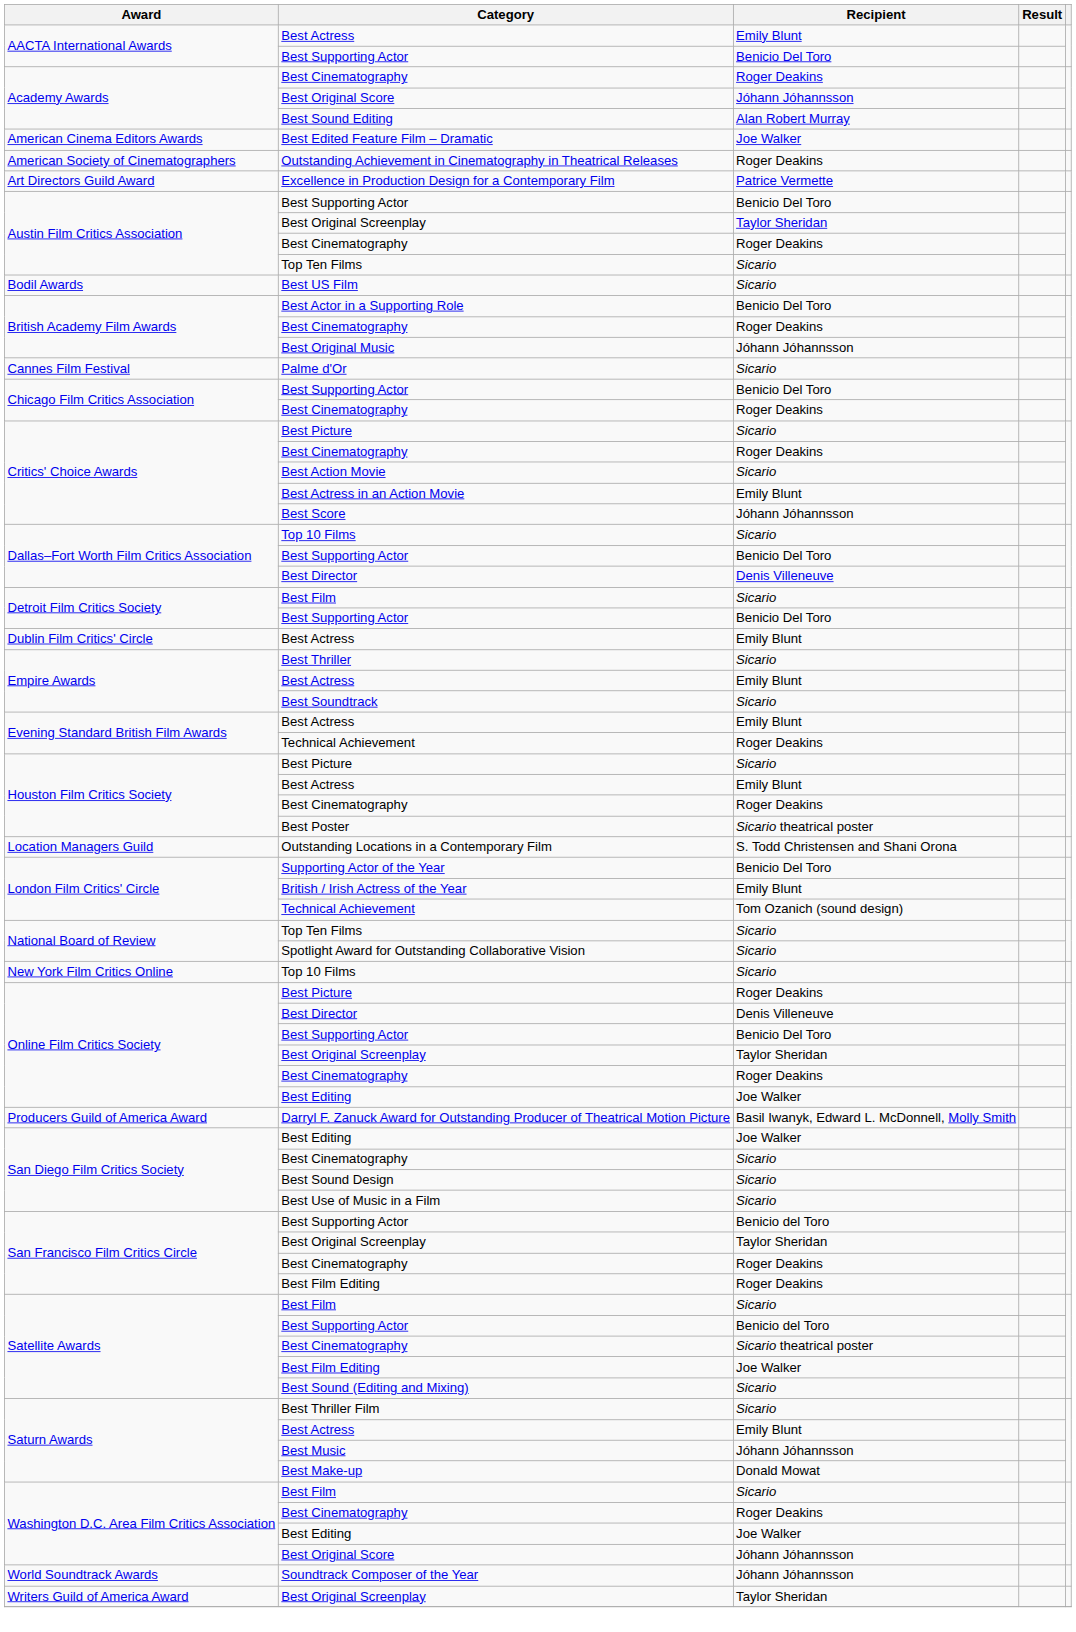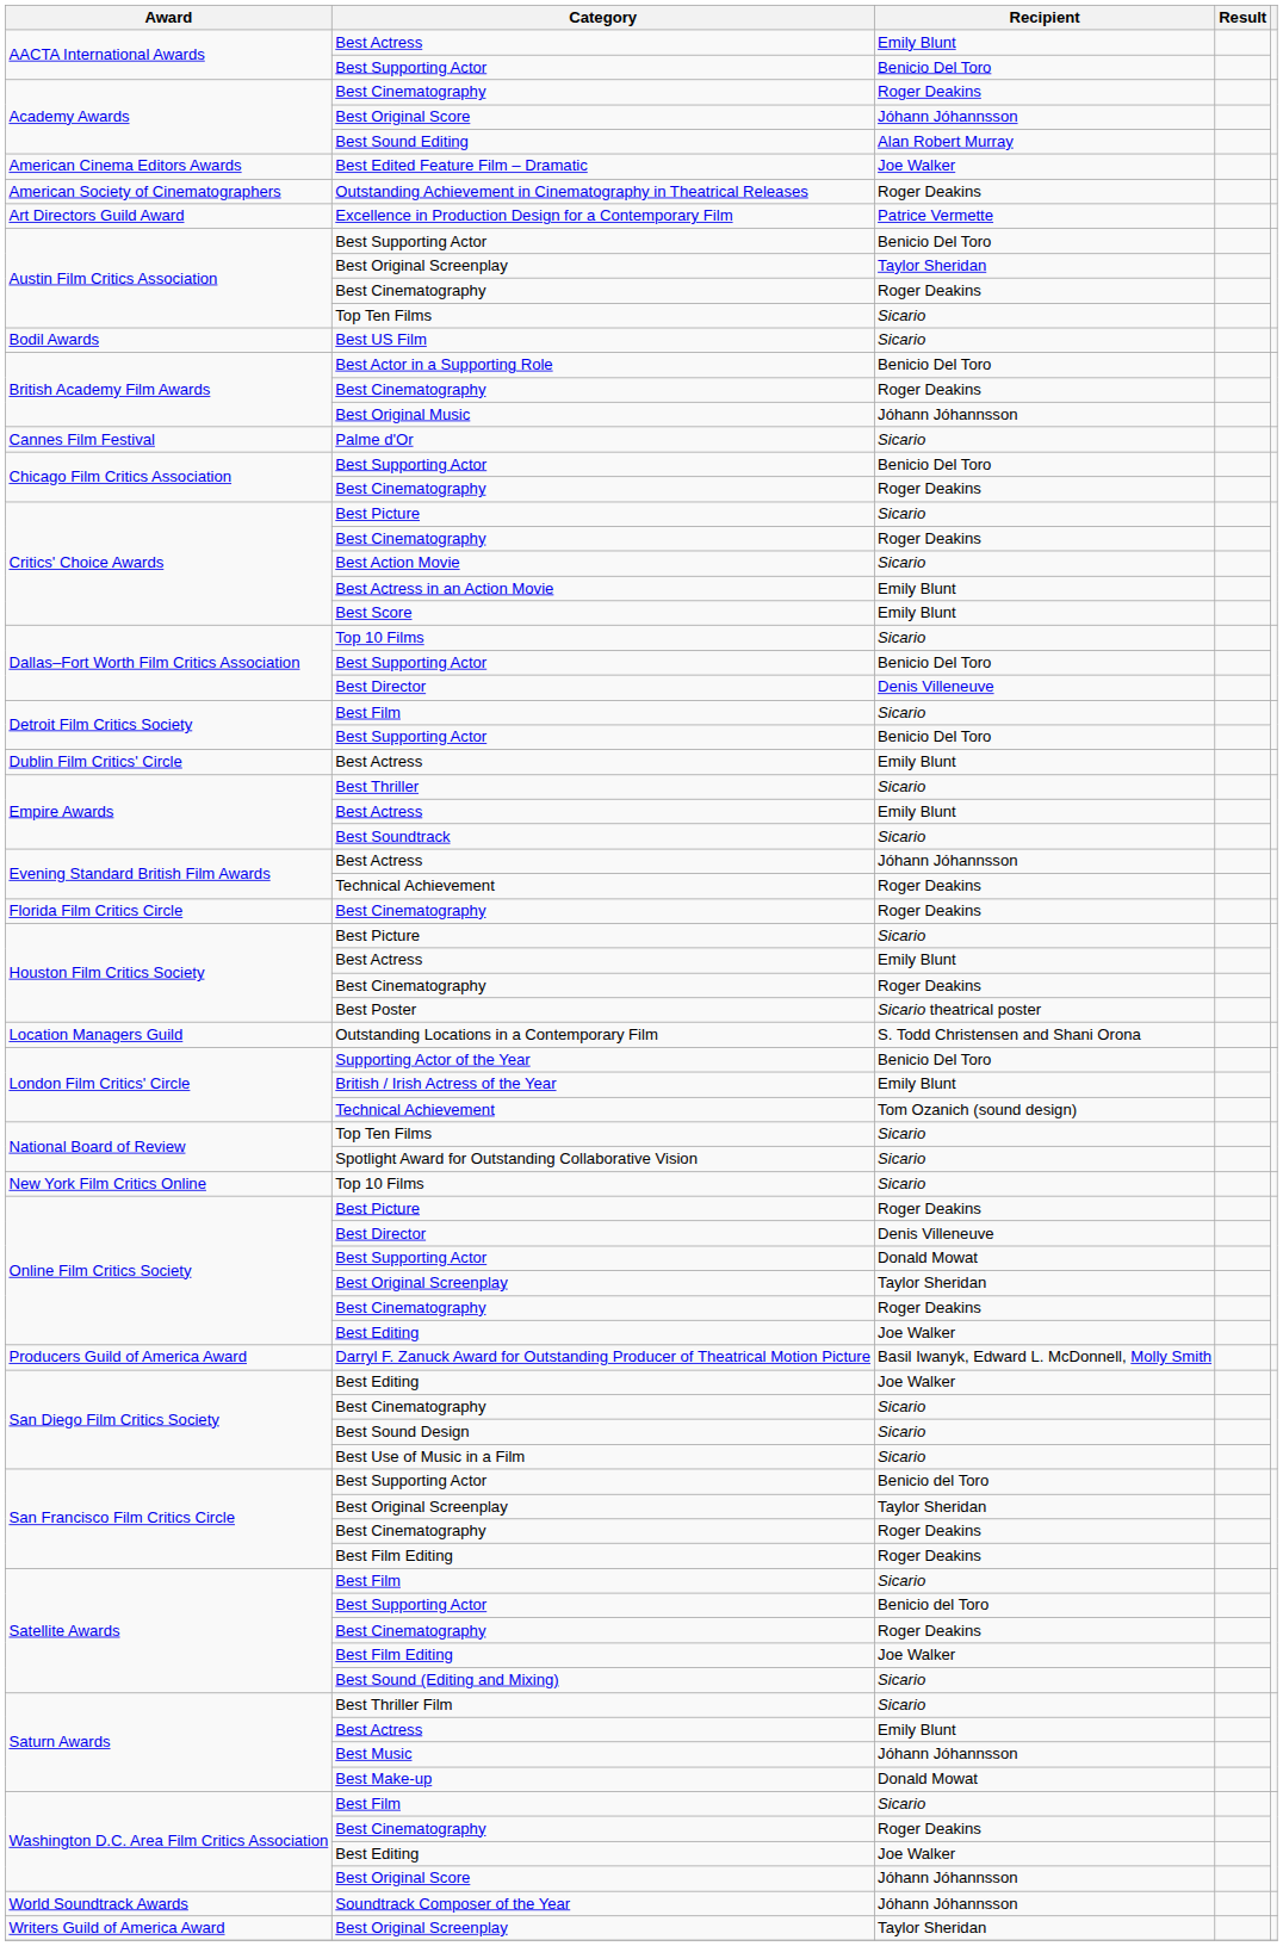 <table class="wikitable sortable">
 <tr>
 <th>Award</th>
 <th>Category</th>
 <th>Recipient</th>
 <th>Result</th>
 <th class="unsortable"></th>
 </tr>
 <tr>
 <td rowspan="2"><a href='#'>AACTA International Awards</a></td>
 <td><a href='#'>Best Actress</a></td>
 <td><a href='#'>Emily Blunt</a></td>
 <td></td>
 <td rowspan="2"></td>
 </tr>
 <tr>
 <td><a href='#'>Best Supporting Actor</a></td>
 <td><a href='#'>Benicio Del Toro</a></td>
 <td></td>
 </tr>
 <tr>
 <td rowspan="3"><a href='#'>Academy Awards</a></td>
 <td><a href='#'>Best Cinematography</a></td>
 <td><a href='#'>Roger Deakins</a></td>
 <td></td>
 <td rowspan="3"></td>
 </tr>
 <tr>
 <td><a href='#'>Best Original Score</a></td>
 <td><a href='#'>Jóhann Jóhannsson</a></td>
 <td></td>
 </tr>
 <tr>
 <td><a href='#'>Best Sound Editing</a></td>
 <td><a href='#'>Alan Robert Murray</a></td>
 <td></td>
 </tr>
 <tr>
 <td><a href='#'>American Cinema Editors Awards</a></td>
 <td><a href='#'>Best Edited Feature Film – Dramatic</a></td>
 <td><a href='#'>Joe Walker</a></td>
 <td></td>
 <td></td>
 </tr>
 <tr>
 <td><a href='#'>American Society of Cinematographers</a></td>
 <td><a href='#'>Outstanding Achievement in Cinematography in Theatrical Releases</a></td>
 <td>Roger Deakins</td>
 <td></td>
 <td></td>
 </tr>
 <tr>
 <td><a href='#'>Art Directors Guild Award</a></td>
 <td><a href='#'>Excellence in Production Design for a Contemporary Film</a></td>
 <td><a href='#'>Patrice Vermette</a></td>
 <td></td>
 <td></td>
 </tr>
 <tr>
 <td rowspan="4"><a href='#'>Austin Film Critics Association</a></td>
 <td>Best Supporting Actor</td>
 <td>Benicio Del Toro</td>
 <td></td>
 <td rowspan="4"></td>
 </tr>
 <tr>
 <td>Best Original Screenplay</td>
 <td><a href='#'>Taylor Sheridan</a></td>
 <td></td>
 </tr>
 <tr>
 <td>Best Cinematography</td>
 <td>Roger Deakins</td>
 <td></td>
 </tr>
 <tr>
 <td>Top Ten Films</td>
 <td><em>Sicario</em></td>
 <td></td>
 </tr>
 <tr>
 <td><a href='#'>Bodil Awards</a></td>
 <td><a href='#'>Best US Film</a></td>
 <td><em>Sicario</em></td>
 <td></td>
 <td></td>
 </tr>
 <tr>
 <td rowspan="3"><a href='#'>British Academy Film Awards</a></td>
 <td><a href='#'>Best Actor in a Supporting Role</a></td>
 <td>Benicio Del Toro</td>
 <td></td>
 <td rowspan="3"></td>
 </tr>
 <tr>
 <td><a href='#'>Best Cinematography</a></td>
 <td>Roger Deakins</td>
 <td></td>
 </tr>
 <tr>
 <td><a href='#'>Best Original Music</a></td>
 <td>Jóhann Jóhannsson</td>
 <td></td>
 </tr>
 <tr>
 <td><a href='#'>Cannes Film Festival</a></td>
 <td><a href='#'>Palme d'Or</a></td>
 <td><em>Sicario</em></td>
 <td></td>
 <td></td>
 </tr>
 <tr>
 <td rowspan="2"><a href='#'>Chicago Film Critics Association</a></td>
 <td><a href='#'>Best Supporting Actor</a></td>
 <td>Benicio Del Toro</td>
 <td></td>
 <td rowspan="2"></td>
 </tr>
 <tr>
 <td><a href='#'>Best Cinematography</a></td>
 <td>Roger Deakins</td>
 <td></td>
 </tr>
 <tr>
 <td rowspan="5"><a href='#'>Critics' Choice Awards</a></td>
 <td><a href='#'>Best Picture</a></td>
 <td><em>Sicario</em></td>
 <td></td>
 <td rowspan="5"></td>
 </tr>
 <tr>
 <td><a href='#'>Best Cinematography</a></td>
 <td>Roger Deakins</td>
 <td></td>
 </tr>
 <tr>
 <td><a href='#'>Best Action Movie</a></td>
 <td><em>Sicario</em></td>
 <td></td>
 </tr>
 <tr>
 <td><a href='#'>Best Actress in an Action Movie</a></td>
 <td>Emily Blunt</td>
 <td></td>
 </tr>
 <tr>
 <td><a href='#'>Best Score</a></td>
-<td>Jóhann Jóhannsson</td>
+<td>Emily Blunt</td>
 <td></td>
 </tr>
 <tr>
 <td rowspan="3"><a href='#'>Dallas–Fort Worth Film Critics Association</a></td>
 <td><a href='#'>Top 10 Films</a></td>
 <td><em>Sicario</em></td>
 <td></td>
 <td rowspan="3"></td>
 </tr>
 <tr>
 <td><a href='#'>Best Supporting Actor</a></td>
 <td>Benicio Del Toro</td>
 <td></td>
 </tr>
 <tr>
 <td><a href='#'>Best Director</a></td>
 <td><a href='#'>Denis Villeneuve</a></td>
 <td></td>
 </tr>
 <tr>
 <td rowspan="2"><a href='#'>Detroit Film Critics Society</a></td>
 <td><a href='#'>Best Film</a></td>
 <td><em>Sicario</em></td>
 <td></td>
 <td rowspan="2"></td>
 </tr>
 <tr>
 <td><a href='#'>Best Supporting Actor</a></td>
 <td>Benicio Del Toro</td>
 <td></td>
 </tr>
 <tr>
 <td><a href='#'>Dublin Film Critics' Circle</a></td>
 <td>Best Actress</td>
 <td>Emily Blunt</td>
 <td></td>
 <td></td>
 </tr>
 <tr>
 <td rowspan=3><a href='#'>Empire Awards</a></td>
 <td><a href='#'>Best Thriller</a></td>
 <td><em>Sicario</em></td>
 <td></td>
 <td rowspan=3></td>
 </tr>
 <tr>
 <td><a href='#'>Best Actress</a></td>
 <td>Emily Blunt</td>
 <td></td>
 </tr>
 <tr>
 <td><a href='#'>Best Soundtrack</a></td>
 <td><em>Sicario</em></td>
 <td></td>
 </tr>
 <tr>
 <td rowspan=2><a href='#'>Evening Standard British Film Awards</a></td>
 <td>Best Actress</td>
-<td>Emily Blunt</td>
+<td>Jóhann Jóhannsson</td>
 <td></td>
 <td rowspan=2></td>
 </tr>
 <tr>
 <td>Technical Achievement</td>
 <td>Roger Deakins</td>
+<td></td>
+</tr>
+<tr>
+<td><a href='#'>Florida Film Critics Circle</a></td>
+<td><a href='#'>Best Cinematography</a></td>
+<td>Roger Deakins</td>
+<td></td>
 <td></td>
 </tr>
 <tr>
 <td rowspan="4"><a href='#'>Houston Film Critics Society</a></td>
 <td>Best Picture</td>
 <td><em>Sicario</em></td>
 <td></td>
 <td rowspan="4"></td>
 </tr>
 <tr>
 <td>Best Actress</td>
 <td>Emily Blunt</td>
 <td></td>
 </tr>
 <tr>
 <td>Best Cinematography</td>
 <td>Roger Deakins</td>
 <td></td>
 </tr>
 <tr>
 <td>Best Poster</td>
 <td><em>Sicario</em> theatrical poster</td>
 <td></td>
 </tr>
 <tr>
 <td><a href='#'>Location Managers Guild</a></td>
 <td>Outstanding Locations in a Contemporary Film</td>
 <td>S. Todd Christensen and Shani Orona</td>
 <td></td>
 <td></td>
 </tr>
 <tr>
 <td rowspan=3><a href='#'>London Film Critics' Circle</a></td>
 <td><a href='#'>Supporting Actor of the Year</a></td>
 <td>Benicio Del Toro</td>
 <td></td>
 <td rowspan=3></td>
 </tr>
 <tr>
 <td><a href='#'>British / Irish Actress of the Year</a></td>
 <td>Emily Blunt</td>
 <td></td>
 </tr>
 <tr>
 <td><a href='#'>Technical Achievement</a></td>
 <td>Tom Ozanich (sound design)</td>
 <td></td>
 </tr>
 <tr>
 <td rowspan="2"><a href='#'>National Board of Review</a></td>
 <td>Top Ten Films</td>
 <td><em>Sicario</em></td>
 <td></td>
 <td rowspan="2"></td>
 </tr>
 <tr>
 <td>Spotlight Award for Outstanding Collaborative Vision</td>
 <td><em>Sicario</em></td>
 <td></td>
 </tr>
 <tr>
 <td><a href='#'>New York Film Critics Online</a></td>
 <td>Top 10 Films</td>
 <td><em>Sicario</em></td>
 <td></td>
 <td></td>
 </tr>
 <tr>
 <td rowspan="6"><a href='#'>Online Film Critics Society</a></td>
 <td><a href='#'>Best Picture</a></td>
 <td>Roger Deakins</td>
 <td></td>
 <td rowspan="6"></td>
 </tr>
 <tr>
 <td><a href='#'>Best Director</a></td>
 <td>Denis Villeneuve</td>
 <td></td>
 </tr>
 <tr>
 <td><a href='#'>Best Supporting Actor</a></td>
-<td>Benicio Del Toro</td>
+<td>Donald Mowat</td>
 <td></td>
 </tr>
 <tr>
 <td><a href='#'>Best Original Screenplay</a></td>
 <td>Taylor Sheridan</td>
 <td></td>
 </tr>
 <tr>
 <td><a href='#'>Best Cinematography</a></td>
 <td>Roger Deakins</td>
 <td></td>
 </tr>
 <tr>
 <td><a href='#'>Best Editing</a></td>
 <td>Joe Walker</td>
 <td></td>
 </tr>
 <tr>
 <td><a href='#'>Producers Guild of America Award</a></td>
 <td><a href='#'>Darryl F. Zanuck Award for Outstanding Producer of Theatrical Motion Picture</a></td>
 <td>Basil Iwanyk, Edward L. McDonnell, <a href='#'>Molly Smith</a></td>
 <td></td>
 <td></td>
 </tr>
 <tr>
 <td rowspan="4"><a href='#'>San Diego Film Critics Society</a></td>
 <td>Best Editing</td>
 <td>Joe Walker</td>
 <td></td>
 <td rowspan="4"></td>
 </tr>
 <tr>
 <td>Best Cinematography</td>
 <td><em>Sicario</em></td>
 <td></td>
 </tr>
 <tr>
 <td>Best Sound Design</td>
 <td><em>Sicario</em></td>
 <td></td>
 </tr>
 <tr>
 <td>Best Use of Music in a Film</td>
 <td><em>Sicario</em></td>
 <td></td>
 </tr>
 <tr>
 <td rowspan="4"><a href='#'>San Francisco Film Critics Circle</a></td>
 <td>Best Supporting Actor</td>
 <td>Benicio del Toro</td>
 <td></td>
 <td rowspan="4"></td>
 </tr>
 <tr>
 <td>Best Original Screenplay</td>
 <td>Taylor Sheridan</td>
 <td></td>
 </tr>
 <tr>
 <td>Best Cinematography</td>
 <td>Roger Deakins</td>
 <td></td>
 </tr>
 <tr>
 <td>Best Film Editing</td>
 <td>Roger Deakins</td>
 <td></td>
 </tr>
 <tr>
 <td rowspan="5"><a href='#'>Satellite Awards</a></td>
 <td><a href='#'>Best Film</a></td>
 <td><em>Sicario</em></td>
 <td></td>
 <td rowspan="5"></td>
 </tr>
 <tr>
 <td><a href='#'>Best Supporting Actor</a></td>
 <td>Benicio del Toro</td>
 <td></td>
 </tr>
 <tr>
 <td><a href='#'>Best Cinematography</a></td>
-<td><em>Sicario</em> theatrical poster</td>
+<td>Roger Deakins</td>
 <td></td>
 </tr>
 <tr>
 <td><a href='#'>Best Film Editing</a></td>
 <td>Joe Walker</td>
 <td></td>
 </tr>
 <tr>
 <td><a href='#'>Best Sound (Editing and Mixing)</a></td>
 <td><em>Sicario</em></td>
 <td></td>
 </tr>
 <tr>
 <td rowspan="4"><a href='#'>Saturn Awards</a></td>
 <td>Best Thriller Film</td>
 <td><em>Sicario</em></td>
 <td></td>
 <td rowspan="4"></td>
 </tr>
 <tr>
 <td><a href='#'>Best Actress</a></td>
 <td>Emily Blunt</td>
 <td></td>
 </tr>
 <tr>
 <td><a href='#'>Best Music</a></td>
 <td>Jóhann Jóhannsson</td>
 <td></td>
 </tr>
 <tr>
 <td><a href='#'>Best Make-up</a></td>
 <td>Donald Mowat</td>
 <td></td>
 </tr>
 <tr>
 <td rowspan="4"><a href='#'>Washington D.C. Area Film Critics Association</a></td>
 <td><a href='#'>Best Film</a></td>
 <td><em>Sicario</em></td>
 <td></td>
 <td rowspan="4"></td>
 </tr>
 <tr>
 <td><a href='#'>Best Cinematography</a></td>
 <td>Roger Deakins</td>
 <td></td>
 </tr>
 <tr>
 <td>Best Editing</td>
 <td>Joe Walker</td>
 <td></td>
 </tr>
 <tr>
 <td><a href='#'>Best Original Score</a></td>
 <td>Jóhann Jóhannsson</td>
 <td></td>
 </tr>
 <tr>
 <td><a href='#'>World Soundtrack Awards</a></td>
 <td><a href='#'>Soundtrack Composer of the Year</a></td>
 <td>Jóhann Jóhannsson</td>
 <td></td>
 <td></td>
 </tr>
 <tr>
 <td><a href='#'>Writers Guild of America Award</a></td>
 <td><a href='#'>Best Original Screenplay</a></td>
 <td>Taylor Sheridan</td>
 <td></td>
 <td></td>
 </tr>
 <tr>
 </tr>
 </table>
